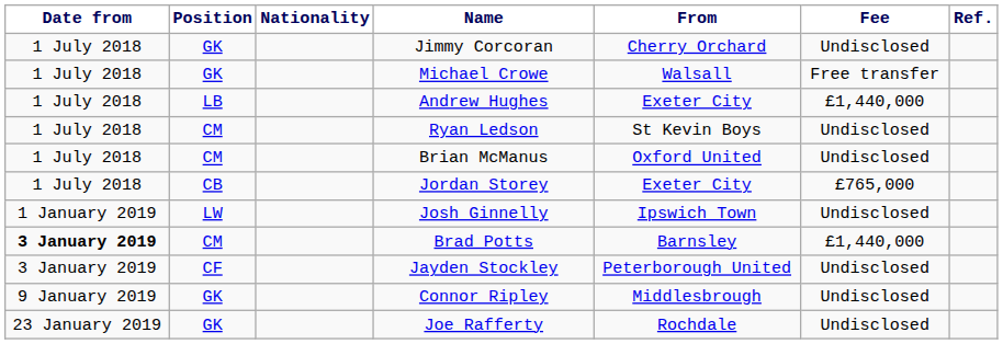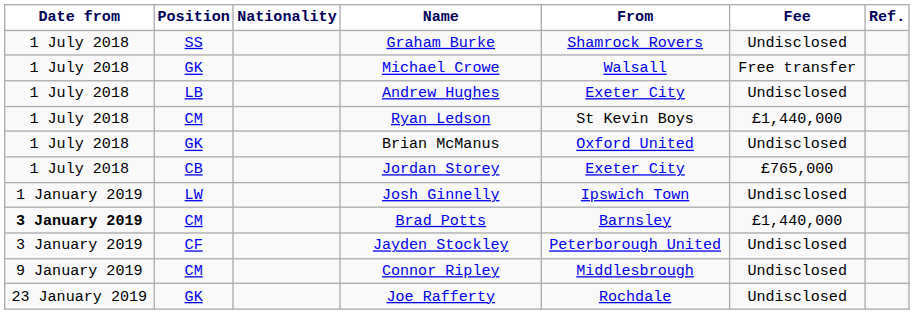 <table class="wikitable"  style="text-align:center; font-size:90%; ">
 <tr>
 <th style="background:#fff; color:#00005a; width:110px;">Date from</th>
 <th style="background:#fff; color:#00005a; width:50px;">Position</th>
 <th style="background:#fff; color:#00005a; width:50px;">Nationality</th>
 <th style="background:#fff; color:#00005a; width:150px;">Name</th>
 <th style="background:#fff; color:#00005a; width:140px;">From</th>
 <th style="background:#fff; color:#00005a; width:100px;">Fee</th>
 <th style="background:#fff; color:#00005a; width:25px;">Ref.</th>
 </tr>
 <tr>
 <td>1 July 2018</td>
-<td><a href='#'>GK</a></td>
+<td><a href='#'>SS</a></td>
 <td></td>
-<td>Jimmy Corcoran</td>
-<td> <a href='#'>Cherry Orchard</a></td>
+<td><a href='#'>Graham Burke</a></td>
+<td> <a href='#'>Shamrock Rovers</a></td>
 <td>Undisclosed</td>
 <td></td>
 </tr>
 <tr>
 <td>1 July 2018</td>
 <td><a href='#'>GK</a></td>
 <td></td>
 <td><a href='#'>Michael Crowe</a></td>
 <td><a href='#'>Walsall</a></td>
 <td>Free transfer</td>
 <td></td>
 </tr>
 <tr>
 <td>1 July 2018</td>
 <td><a href='#'>LB</a></td>
 <td></td>
 <td><a href='#'>Andrew Hughes</a></td>
 <td><a href='#'>Exeter City</a></td>
-<td>£1,440,000</td>
+<td>Undisclosed</td>
 <td></td>
 </tr>
 <tr>
 <td>1 July 2018</td>
 <td><a href='#'>CM</a></td>
 <td></td>
 <td><a href='#'>Ryan Ledson</a></td>
 <td> St Kevin Boys</td>
-<td>Undisclosed</td>
+<td>£1,440,000</td>
 <td></td>
 </tr>
 <tr>
 <td>1 July 2018</td>
-<td><a href='#'>CM</a></td>
+<td><a href='#'>GK</a></td>
 <td></td>
 <td>Brian McManus</td>
 <td><a href='#'>Oxford United</a></td>
 <td>Undisclosed</td>
 <td></td>
 </tr>
 <tr>
 <td>1 July 2018</td>
 <td><a href='#'>CB</a></td>
 <td></td>
 <td><a href='#'>Jordan Storey</a></td>
 <td><a href='#'>Exeter City</a></td>
 <td>£765,000</td>
 <td></td>
 </tr>
 <tr>
 <td>1 January 2019</td>
 <td><a href='#'>LW</a></td>
 <td></td>
 <td><a href='#'>Josh Ginnelly</a></td>
 <td><a href='#'>Ipswich Town</a></td>
 <td>Undisclosed</td>
 <td></td>
 </tr>
 <tr>
 <td><strong>3 January 2019</strong></td>
 <td><a href='#'>CM</a></td>
 <td></td>
 <td><a href='#'>Brad Potts</a></td>
 <td><a href='#'>Barnsley</a></td>
 <td>£1,440,000</td>
 <td></td>
 </tr>
 <tr>
 <td>3 January 2019</td>
 <td><a href='#'>CF</a></td>
 <td></td>
 <td><a href='#'>Jayden Stockley</a></td>
 <td><a href='#'>Peterborough United</a></td>
 <td>Undisclosed</td>
 <td></td>
 </tr>
 <tr>
 <td>9 January 2019</td>
-<td><a href='#'>GK</a></td>
+<td><a href='#'>CM</a></td>
 <td></td>
 <td><a href='#'>Connor Ripley</a></td>
 <td><a href='#'>Middlesbrough</a></td>
 <td>Undisclosed</td>
 <td></td>
 </tr>
 <tr>
 <td>23 January 2019</td>
 <td><a href='#'>GK</a></td>
 <td></td>
 <td><a href='#'>Joe Rafferty</a></td>
 <td><a href='#'>Rochdale</a></td>
 <td>Undisclosed</td>
 <td></td>
 </tr>
 </table>
